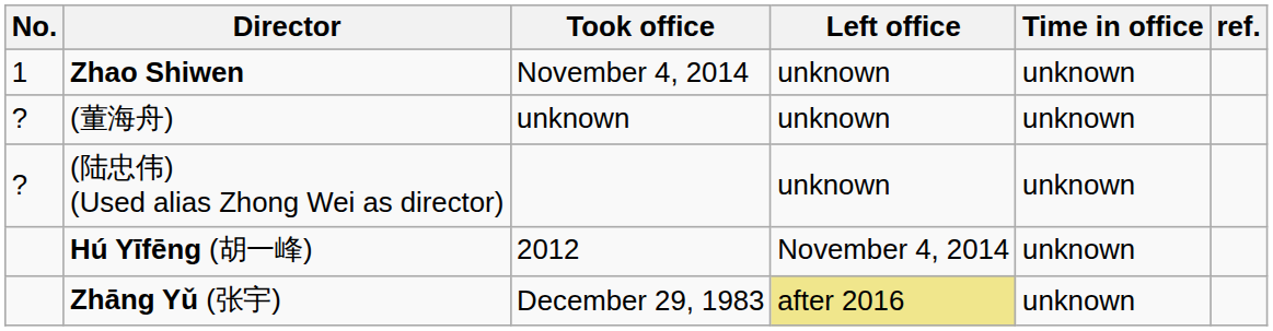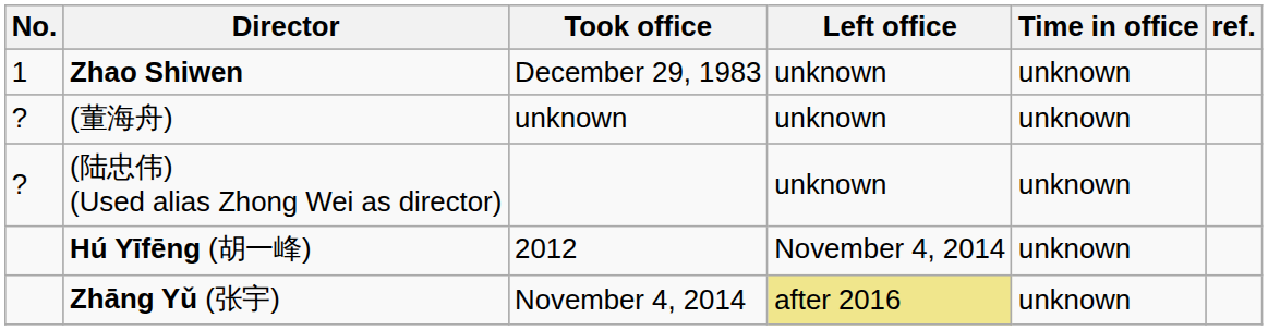 <table class="wikitable">
 <tr>
 <th>No.</th>
 <th>Director</th>
 <th>Took office</th>
 <th>Left office</th>
 <th>Time in office</th>
 <th>ref.</th>
 </tr>
 <tr>
 <td>1</td>
 <td><strong>Zhao Shiwen</strong></td>
-<td>November 4, 2014</td>
+<td>December 29, 1983</td>
 <td>unknown</td>
 <td>unknown</td>
 <td></td>
 </tr>
 <tr>
 <td>?</td>
 <td><strong></strong> (董海舟)</td>
 <td>unknown</td>
 <td>unknown</td>
 <td>unknown</td>
 <td></td>
 </tr>
 <tr>
 <td>?</td>
 <td><strong></strong> (陆忠伟)<br>(Used alias Zhong Wei as director)</td>
 <td></td>
 <td>unknown</td>
 <td>unknown</td>
 <td></td>
 </tr>
 <tr>
 <td></td>
 <td><strong>Hú Yīfēng</strong> (胡一峰)</td>
 <td>2012</td>
 <td>November 4, 2014</td>
 <td>unknown</td>
 <td></td>
 </tr>
 <tr>
 <td></td>
 <td><strong>Zhāng Yǔ</strong> (张宇)</td>
-<td>December 29, 1983</td>
+<td>November 4, 2014</td>
 <td style="background: khaki;">after 2016</td>
 <td>unknown</td>
 <td></td>
 </tr>
 </table>
